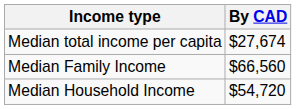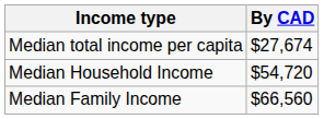 <table class="wikitable">
 <tr>
 <th>Income type</th>
 <th>By <a href='#'>CAD</a></th>
 </tr>
 <tr>
 <td>Median total income per capita</td>
 <td>$27,674</td>
 </tr>
 <tr>
+<td>Median Household Income</td>
+<td>$54,720</td>
+</tr>
+<tr>
 <td>Median Family Income</td>
 <td>$66,560</td>
 </tr>
-<tr>
-<td>Median Household Income</td>
-<td>$54,720</td>
-</tr>
 </table>
